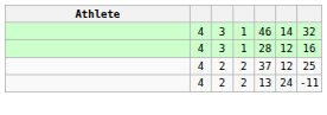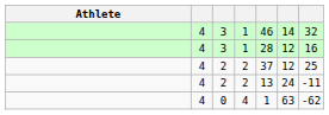 <table class="wikitable" style="text-align:center;">
 <tr>
 <th width=220>Athlete</th>
 <th width=20></th>
 <th width=20></th>
 <th width=20></th>
 <th width=20></th>
 <th width=20></th>
 <th width=20></th>
 </tr>
 <tr bgcolor=ccffcc>
 <td align="left"></td>
 <td>4</td>
 <td>3</td>
 <td>1</td>
 <td>46</td>
 <td>14</td>
 <td>32</td>
 </tr>
 <tr bgcolor=ccffcc>
 <td align="left"></td>
 <td>4</td>
 <td>3</td>
 <td>1</td>
 <td>28</td>
 <td>12</td>
 <td>16</td>
 </tr>
 <tr>
 <td align="left"></td>
 <td>4</td>
 <td>2</td>
 <td>2</td>
 <td>37</td>
 <td>12</td>
 <td>25</td>
 </tr>
 <tr>
 <td align="left"></td>
 <td>4</td>
 <td>2</td>
 <td>2</td>
 <td>13</td>
 <td>24</td>
 <td>-11</td>
 </tr>
+<tr>
+<td align="left"></td>
+<td>4</td>
+<td>0</td>
+<td>4</td>
+<td>1</td>
+<td>63</td>
+<td>-62</td>
+</tr>
 </table>
